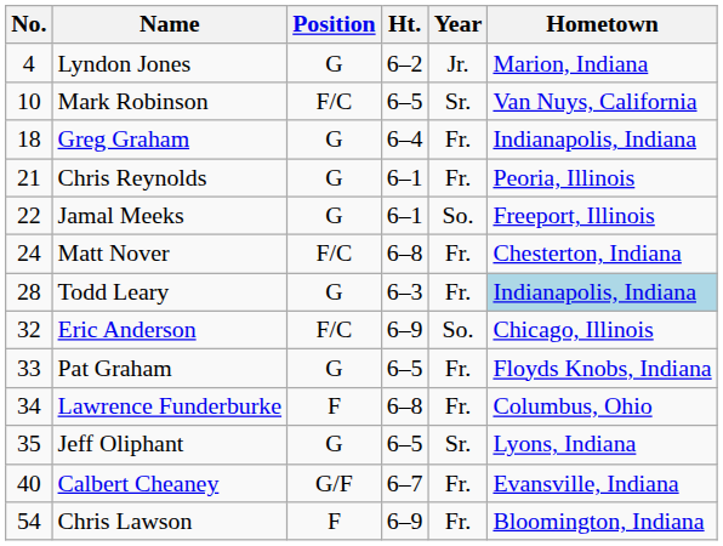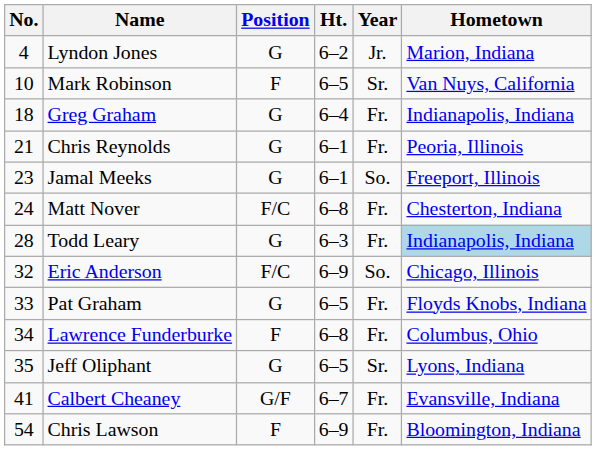 <table class="wikitable" style="text-align:center">
 <tr>
 <th>No.</th>
 <th>Name</th>
 <th><a href='#'>Position</a></th>
 <th>Ht.</th>
 <th>Year</th>
 <th>Hometown</th>
 </tr>
 <tr>
 <td>4</td>
 <td style="text-align:left">Lyndon Jones</td>
 <td>G</td>
 <td>6–2</td>
 <td>Jr.</td>
 <td style="text-align:left"><a href='#'>Marion, Indiana</a></td>
 </tr>
 <tr>
 <td>10</td>
 <td style="text-align:left">Mark Robinson</td>
-<td>F/C</td>
+<td>F</td>
 <td>6–5</td>
 <td>Sr.</td>
 <td style="text-align:left"><a href='#'>Van Nuys, California</a></td>
 </tr>
 <tr>
 <td>18</td>
 <td style="text-align:left"><a href='#'>Greg Graham</a></td>
 <td>G</td>
 <td>6–4</td>
 <td>Fr.</td>
 <td style="text-align:left"><a href='#'>Indianapolis, Indiana</a></td>
 </tr>
 <tr>
 <td>21</td>
 <td style="text-align:left">Chris Reynolds</td>
 <td>G</td>
 <td>6–1</td>
 <td>Fr.</td>
 <td style="text-align:left"><a href='#'>Peoria, Illinois</a></td>
 </tr>
 <tr>
-<td>22</td>
+<td>23</td>
 <td style="text-align:left">Jamal Meeks</td>
 <td>G</td>
 <td>6–1</td>
 <td>So.</td>
 <td style="text-align:left"><a href='#'>Freeport, Illinois</a></td>
 </tr>
 <tr>
 <td>24</td>
 <td style="text-align:left">Matt Nover</td>
 <td>F/C</td>
 <td>6–8</td>
 <td>Fr.</td>
 <td style="text-align:left"><a href='#'>Chesterton, Indiana</a></td>
 </tr>
 <tr>
 <td>28</td>
 <td style="text-align:left">Todd Leary</td>
 <td>G</td>
 <td>6–3</td>
 <td>Fr.</td>
 <td style="background: lightblue; text-align:left"><a href='#'>Indianapolis, Indiana</a></td>
 </tr>
 <tr>
 <td>32</td>
 <td style="text-align:left"><a href='#'>Eric Anderson</a></td>
 <td>F/C</td>
 <td>6–9</td>
 <td>So.</td>
 <td style="text-align:left"><a href='#'>Chicago, Illinois</a></td>
 </tr>
 <tr>
 <td>33</td>
 <td style="text-align:left">Pat Graham</td>
 <td>G</td>
 <td>6–5</td>
 <td>Fr.</td>
 <td style="text-align:left"><a href='#'>Floyds Knobs, Indiana</a></td>
 </tr>
 <tr>
 <td>34</td>
 <td style="text-align:left"><a href='#'>Lawrence Funderburke</a></td>
 <td>F</td>
 <td>6–8</td>
 <td>Fr.</td>
 <td style="text-align:left"><a href='#'>Columbus, Ohio</a></td>
 </tr>
 <tr>
 <td>35</td>
 <td style="text-align:left">Jeff Oliphant</td>
 <td>G</td>
 <td>6–5</td>
 <td>Sr.</td>
 <td style="text-align:left"><a href='#'>Lyons, Indiana</a></td>
 </tr>
 <tr>
-<td>40</td>
+<td>41</td>
 <td style="text-align:left"><a href='#'>Calbert Cheaney</a></td>
 <td>G/F</td>
 <td>6–7</td>
 <td>Fr.</td>
 <td style="text-align:left"><a href='#'>Evansville, Indiana</a></td>
 </tr>
 <tr>
 <td>54</td>
 <td style="text-align:left">Chris Lawson</td>
 <td>F</td>
 <td>6–9</td>
 <td>Fr.</td>
 <td style="text-align:left"><a href='#'>Bloomington, Indiana</a></td>
 </tr>
 </table>
